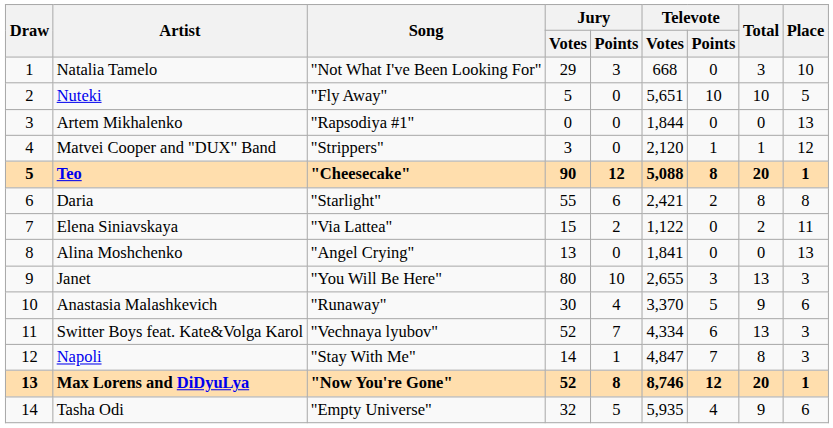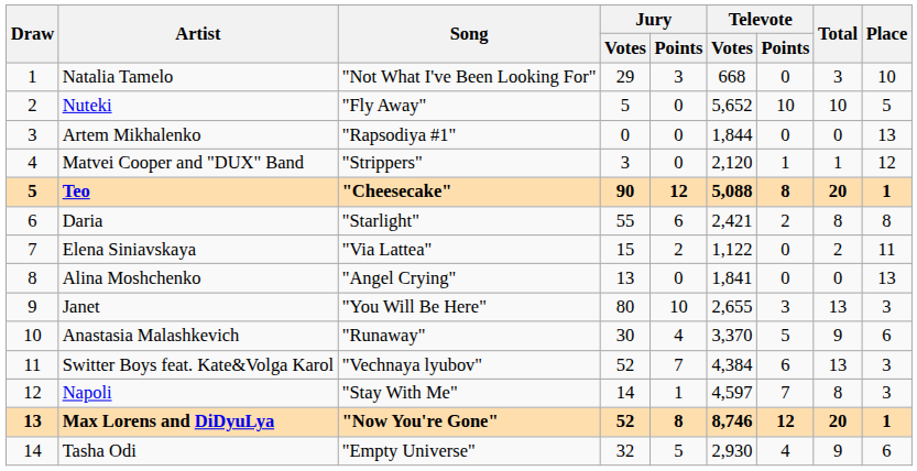 <table class="sortable wikitable" style="margin: 1em auto 1em auto; text-align:center;">
 <tr>
 <th rowspan="2">Draw</th>
 <th rowspan="2">Artist</th>
 <th rowspan="2">Song</th>
 <th colspan="2">Jury</th>
 <th colspan="2">Televote</th>
 <th rowspan="2">Total</th>
 <th rowspan="2">Place</th>
 </tr>
 <tr>
 <th>Votes</th>
 <th>Points</th>
 <th>Votes</th>
 <th>Points</th>
 </tr>
 <tr>
 <td>1</td>
 <td align="left">Natalia Tamelo</td>
 <td align="left">"Not What I've Been Looking For"</td>
 <td>29</td>
 <td>3</td>
 <td>668</td>
 <td>0</td>
 <td>3</td>
 <td>10</td>
 </tr>
 <tr>
 <td>2</td>
 <td align="left"><a href='#'>Nuteki</a></td>
 <td align="left">"Fly Away"</td>
 <td>5</td>
 <td>0</td>
-<td>5,651</td>
+<td>5,652</td>
 <td>10</td>
 <td>10</td>
 <td>5</td>
 </tr>
 <tr>
 <td>3</td>
 <td align="left">Artem Mikhalenko</td>
 <td align="left">"Rapsodiya #1"</td>
 <td>0</td>
 <td>0</td>
 <td>1,844</td>
 <td>0</td>
 <td>0</td>
 <td>13</td>
 </tr>
 <tr>
 <td>4</td>
 <td align="left">Matvei Cooper and "DUX" Band</td>
 <td align="left">"Strippers"</td>
 <td>3</td>
 <td>0</td>
 <td>2,120</td>
 <td>1</td>
 <td>1</td>
 <td>12</td>
 </tr>
 <tr style="font-weight:bold; background:navajowhite;">
 <td>5</td>
 <td align="left"><a href='#'>Teo</a></td>
 <td align="left">"Cheesecake"</td>
 <td>90</td>
 <td>12</td>
 <td>5,088</td>
 <td>8</td>
 <td>20</td>
 <td>1</td>
 </tr>
 <tr>
 <td>6</td>
 <td align="left">Daria</td>
 <td align="left">"Starlight"</td>
 <td>55</td>
 <td>6</td>
 <td>2,421</td>
 <td>2</td>
 <td>8</td>
 <td>8</td>
 </tr>
 <tr>
 <td>7</td>
 <td align="left">Elena Siniavskaya</td>
 <td align="left">"Via Lattea"</td>
 <td>15</td>
 <td>2</td>
 <td>1,122</td>
 <td>0</td>
 <td>2</td>
 <td>11</td>
 </tr>
 <tr>
 <td>8</td>
 <td align="left">Alina Moshchenko</td>
 <td align="left">"Angel Crying"</td>
 <td>13</td>
 <td>0</td>
 <td>1,841</td>
 <td>0</td>
 <td>0</td>
 <td>13</td>
 </tr>
 <tr>
 <td>9</td>
 <td align="left">Janet</td>
 <td align="left">"You Will Be Here"</td>
 <td>80</td>
 <td>10</td>
 <td>2,655</td>
 <td>3</td>
 <td>13</td>
 <td>3</td>
 </tr>
 <tr>
 <td>10</td>
 <td align="left">Anastasia Malashkevich</td>
 <td align="left">"Runaway"</td>
 <td>30</td>
 <td>4</td>
 <td>3,370</td>
 <td>5</td>
 <td>9</td>
 <td>6</td>
 </tr>
 <tr>
 <td>11</td>
 <td align="left">Switter Boys feat. Kate&Volga Karol</td>
 <td align="left">"Vechnaya lyubov"</td>
 <td>52</td>
 <td>7</td>
-<td>4,334</td>
+<td>4,384</td>
 <td>6</td>
 <td>13</td>
 <td>3</td>
 </tr>
 <tr>
 <td>12</td>
 <td align="left"><a href='#'>Napoli</a></td>
 <td align="left">"Stay With Me"</td>
 <td>14</td>
 <td>1</td>
-<td>4,847</td>
+<td>4,597</td>
 <td>7</td>
 <td>8</td>
 <td>3</td>
 </tr>
 <tr style="font-weight:bold; background:navajowhite;">
 <td>13</td>
 <td align="left">Max Lorens and <a href='#'>DiDyuLya</a></td>
 <td align="left">"Now You're Gone"</td>
 <td>52</td>
 <td>8</td>
 <td>8,746</td>
 <td>12</td>
 <td>20</td>
 <td>1</td>
 </tr>
 <tr>
 <td>14</td>
 <td align="left">Tasha Odi</td>
 <td align="left">"Empty Universe"</td>
 <td>32</td>
 <td>5</td>
-<td>5,935</td>
+<td>2,930</td>
 <td>4</td>
 <td>9</td>
 <td>6</td>
 </tr>
 </table>
